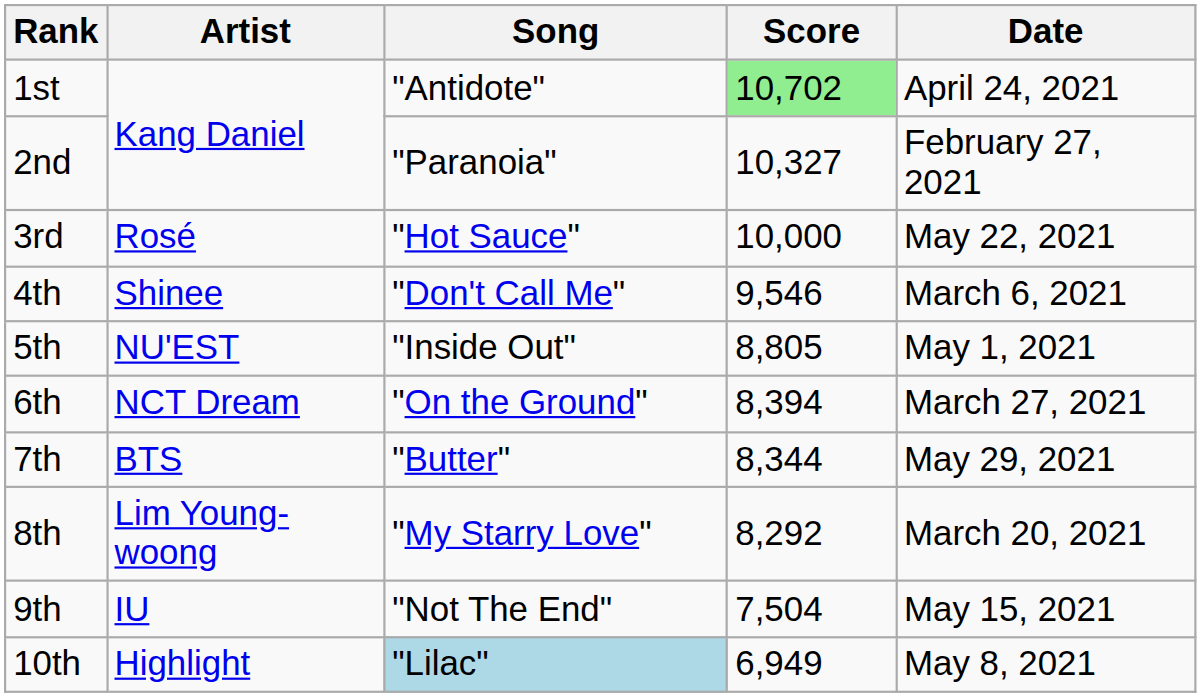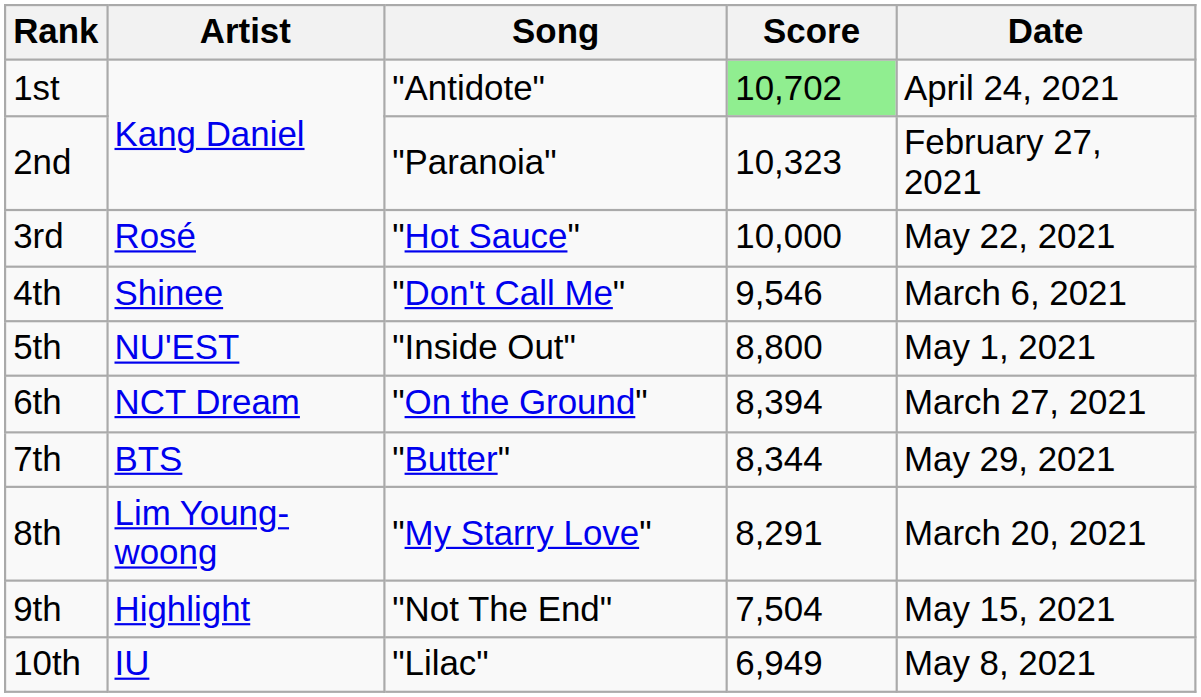 <table class="wikitable">
 <tr>
 <th>Rank</th>
 <th style="width:120px">Artist</th>
 <th style="width:150px">Song</th>
 <th style="width:70px">Score</th>
 <th style="width:130px">Date</th>
 </tr>
 <tr>
 <td>1st</td>
 <td rowspan="2"><a href='#'>Kang Daniel</a></td>
 <td>"Antidote"</td>
 <td style="background: lightgreen;">10,702</td>
 <td>April 24, 2021</td>
 </tr>
 <tr>
 <td>2nd</td>
 <td>"Paranoia"</td>
-<td>10,327</td>
+<td>10,323</td>
 <td>February 27, 2021</td>
 </tr>
 <tr>
 <td>3rd</td>
 <td><a href='#'>Rosé</a></td>
 <td>"<a href='#'>Hot Sauce</a>"</td>
 <td>10,000</td>
 <td>May 22, 2021</td>
 </tr>
 <tr>
 <td>4th</td>
 <td><a href='#'>Shinee</a></td>
 <td>"<a href='#'>Don't Call Me</a>"</td>
 <td>9,546</td>
 <td>March 6, 2021</td>
 </tr>
 <tr>
 <td>5th</td>
 <td><a href='#'>NU'EST</a></td>
 <td>"Inside Out"</td>
-<td>8,805</td>
+<td>8,800</td>
 <td>May 1, 2021</td>
 </tr>
 <tr>
 <td>6th</td>
 <td><a href='#'>NCT Dream</a></td>
 <td>"<a href='#'>On the Ground</a>"</td>
 <td>8,394</td>
 <td>March 27, 2021</td>
 </tr>
 <tr>
 <td>7th</td>
 <td><a href='#'>BTS</a></td>
 <td>"<a href='#'>Butter</a>"</td>
 <td>8,344</td>
 <td>May 29, 2021</td>
 </tr>
 <tr>
 <td>8th</td>
 <td><a href='#'>Lim Young-woong</a></td>
 <td>"<a href='#'>My Starry Love</a>"</td>
-<td>8,292</td>
+<td>8,291</td>
 <td>March 20, 2021</td>
 </tr>
 <tr>
 <td>9th</td>
-<td><a href='#'>IU</a></td>
+<td><a href='#'>Highlight</a></td>
 <td>"Not The End"</td>
 <td>7,504</td>
 <td>May 15, 2021</td>
 </tr>
 <tr>
 <td>10th</td>
-<td><a href='#'>Highlight</a></td>
-<td style="background: lightblue;">"Lilac"</td>
+<td><a href='#'>IU</a></td>
+<td>"Lilac"</td>
 <td>6,949</td>
 <td>May 8, 2021</td>
 </tr>
 </table>
